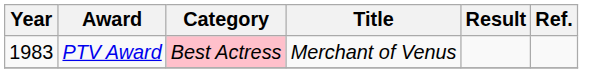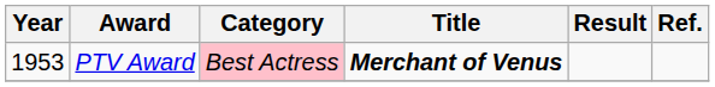 <table class="wikitable">
 <tr>
 <th>Year</th>
 <th>Award</th>
 <th>Category</th>
 <th>Title</th>
 <th>Result</th>
 <th>Ref.</th>
 </tr>
 <tr>
-<td>1983</td>
+<td>1953</td>
 <td><em><a href='#'>PTV Award</a></em></td>
 <td style="background: pink;"><em>Best Actress</em></td>
-<td><em>Merchant of Venus</em></td>
+<td><strong><em>Merchant of Venus</em></strong></td>
 <td></td>
 <td></td>
 </tr>
 <tr>
 </tr>
 </table>
